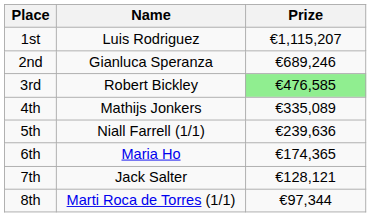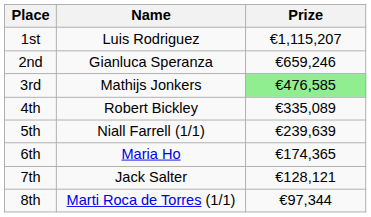 <table class="wikitable">
 <tr>
 <th width="50">Place</th>
 <th width="200">Name</th>
 <th width="125">Prize</th>
 </tr>
 <tr>
 <td align="center">1st</td>
 <td align="center">Luis Rodriguez</td>
 <td align="center">€1,115,207</td>
 </tr>
 <tr>
 <td align="center">2nd</td>
 <td align="center">Gianluca Speranza</td>
-<td align="center">€689,246</td>
+<td align="center">€659,246</td>
 </tr>
 <tr>
 <td align="center">3rd</td>
-<td align="center">Robert Bickley</td>
+<td align="center">Mathijs Jonkers</td>
 <td align="center" style="background: lightgreen;">€476,585</td>
 </tr>
 <tr>
 <td align="center">4th</td>
-<td align="center">Mathijs Jonkers</td>
+<td align="center">Robert Bickley</td>
 <td align="center">€335,089</td>
 </tr>
 <tr>
 <td align="center">5th</td>
 <td align="center">Niall Farrell (1/1)</td>
-<td align="center">€239,636</td>
+<td align="center">€239,639</td>
 </tr>
 <tr>
 <td align="center">6th</td>
 <td align="center"><a href='#'>Maria Ho</a></td>
 <td align="center">€174,365</td>
 </tr>
 <tr>
 <td align="center">7th</td>
 <td align="center">Jack Salter</td>
 <td align="center">€128,121</td>
 </tr>
 <tr>
 <td align="center">8th</td>
 <td align="center"><a href='#'>Marti Roca de Torres</a> (1/1)</td>
 <td align="center">€97,344</td>
 </tr>
 </table>
